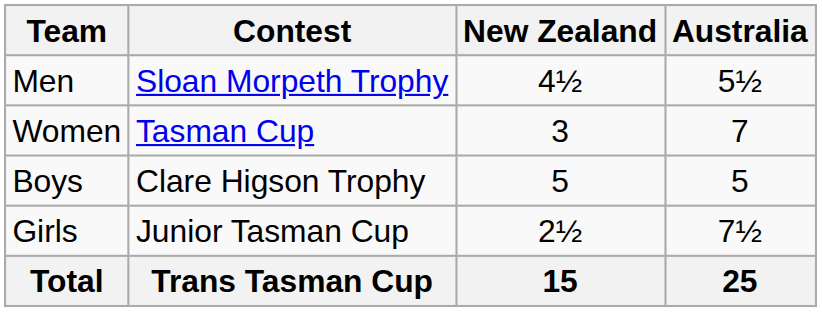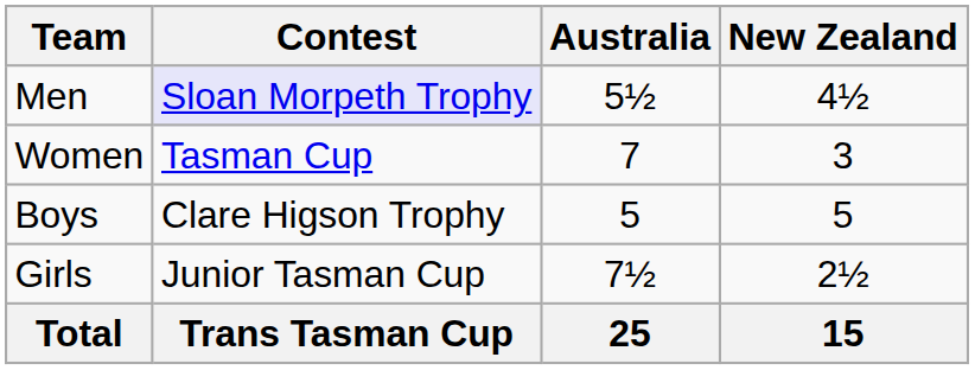 <table class="wikitable" style="font-size:95%;">
 <tr>
 <th>Team</th>
 <th>Contest</th>
+<th>Australia</th>
 <th>New Zealand</th>
-<th>Australia</th>
 </tr>
 <tr>
 <td>Men</td>
-<td><a href='#'>Sloan Morpeth Trophy</a></td>
+<td style="background: lavender;"><a href='#'>Sloan Morpeth Trophy</a></td>
+<td align="center">5½</td>
 <td align="center">4½</td>
-<td align="center">5½</td>
 </tr>
 <tr>
 <td>Women</td>
 <td><a href='#'>Tasman Cup</a></td>
+<td align="center">7</td>
 <td align="center">3</td>
-<td align="center">7</td>
 </tr>
 <tr>
 <td>Boys</td>
 <td>Clare Higson Trophy</td>
 <td align="center">5</td>
 <td align="center">5</td>
 </tr>
 <tr>
 <td>Girls</td>
 <td>Junior Tasman Cup</td>
+<td align="center">7½</td>
 <td align="center">2½</td>
-<td align="center">7½</td>
 </tr>
 <tr>
 <th>Total</th>
 <th>Trans Tasman Cup</th>
+<th align="center">25</th>
 <th align="center">15</th>
-<th align="center">25</th>
 </tr>
 </table>
